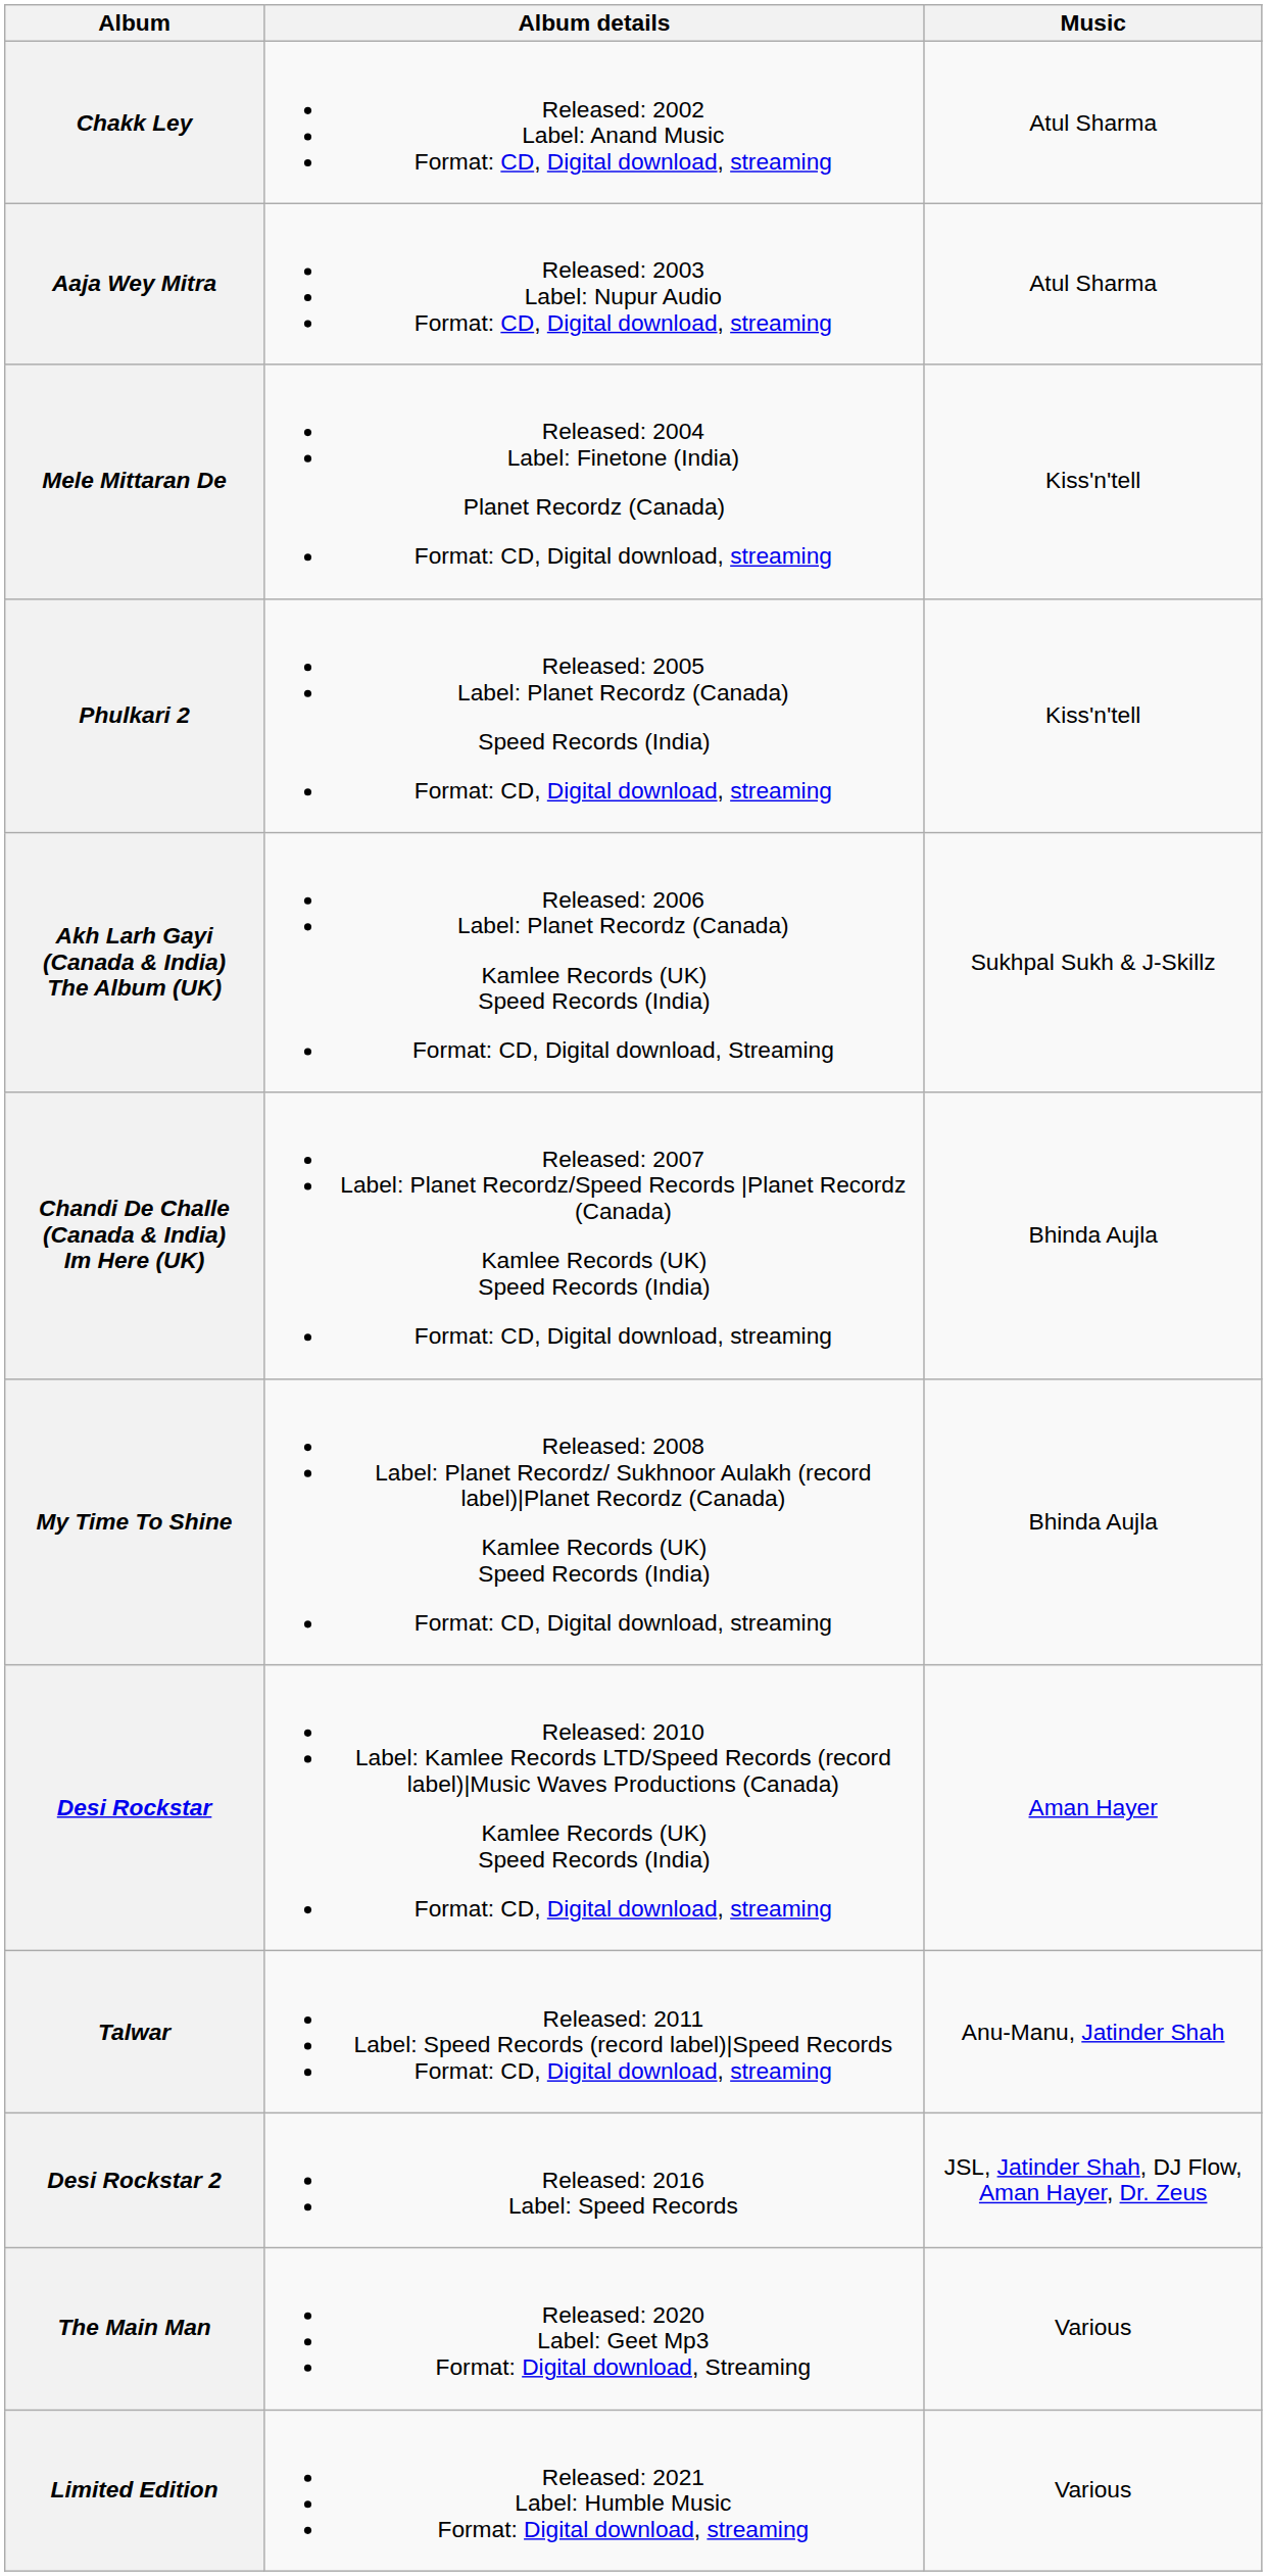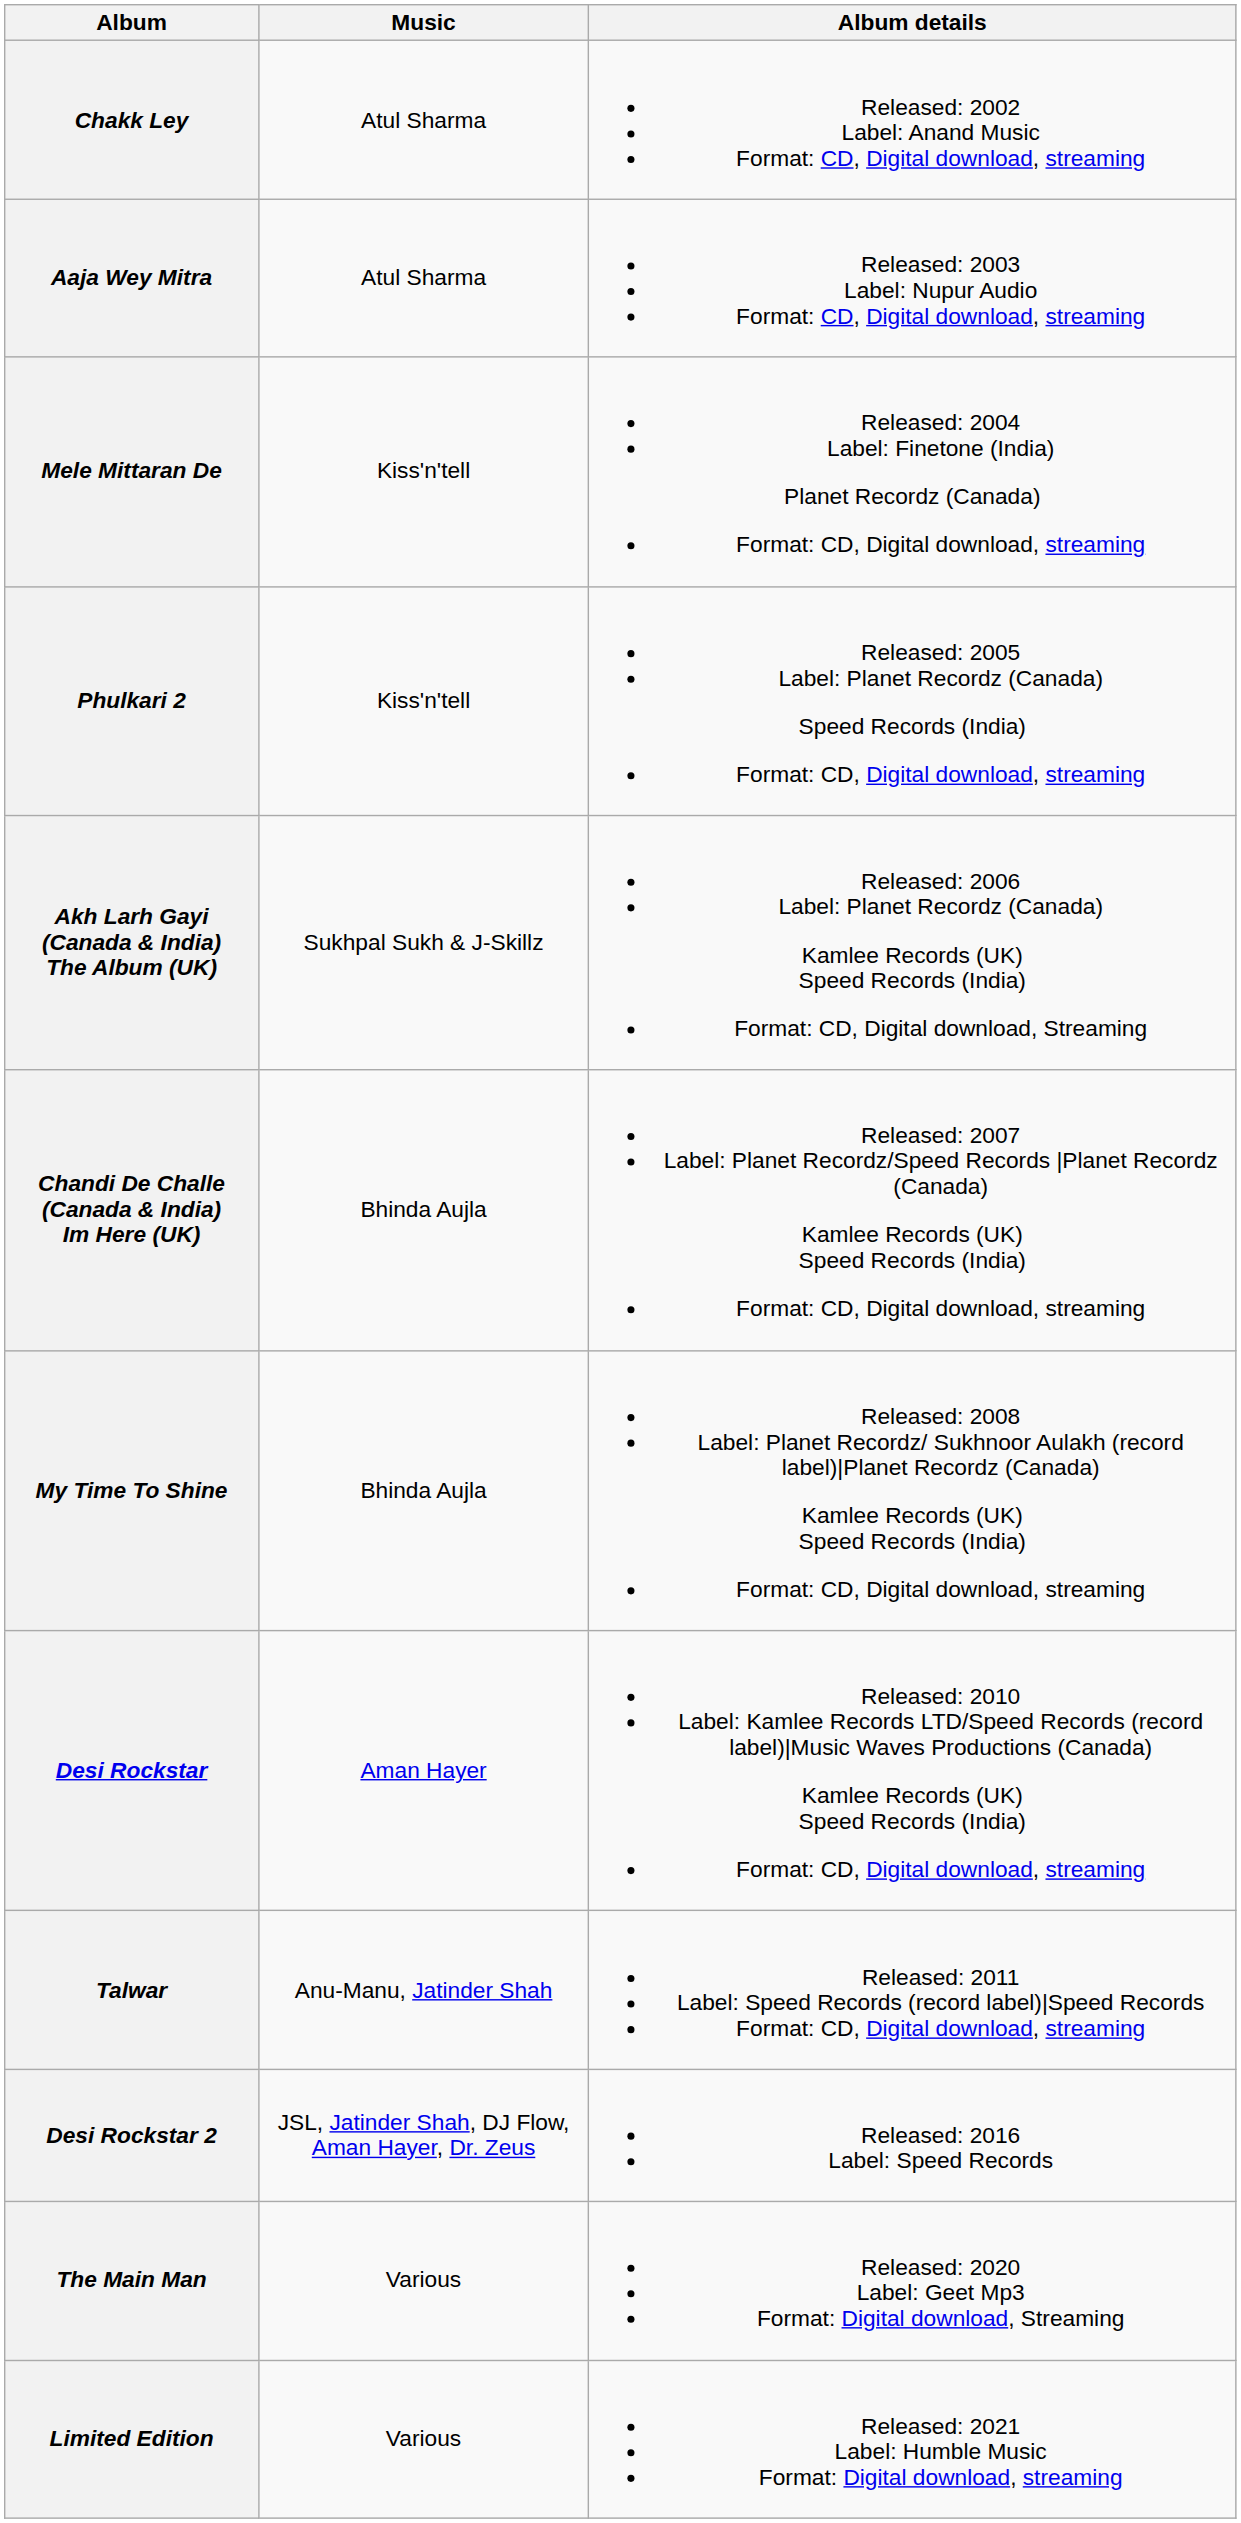 <table class="wikitable plainrowheaders" style="text-align:center;">
 <tr>
 <th>Album</th>
+<th>Music</th>
 <th>Album details</th>
-<th>Music</th>
 </tr>
 <tr>
 <th scope="row"><em>Chakk Ley</em></th>
+<td>Atul Sharma</td>
 <td><br><ul><li>Released: 2002</li><li>Label: Anand Music</li><li>Format: <a href='#'>CD</a>, <a href='#'>Digital download</a>, <a href='#'>streaming</a></li></ul></td>
-<td>Atul Sharma</td>
 </tr>
 <tr>
 <th scope="row"><em>Aaja Wey Mitra</em></th>
+<td>Atul Sharma</td>
 <td><br><ul><li>Released: 2003</li><li>Label: Nupur Audio</li><li>Format: <a href='#'>CD</a>, <a href='#'>Digital download</a>, <a href='#'>streaming</a></li></ul></td>
-<td>Atul Sharma</td>
 </tr>
 <tr>
 <th scope="row"><em>Mele Mittaran De</em></th>
+<td>Kiss'n'tell</td>
 <td><br><ul><li>Released: 2004</li><li>Label: Finetone (India)</li></ul>Planet Recordz (Canada)<ul><li>Format: CD, Digital download, <a href='#'>streaming</a></li></ul></td>
-<td>Kiss'n'tell</td>
 </tr>
 <tr>
 <th scope="row"><em>Phulkari 2</em></th>
+<td>Kiss'n'tell</td>
 <td><br><ul><li>Released: 2005</li><li>Label: Planet Recordz (Canada)</li></ul>Speed Records (India)<ul><li>Format: CD, <a href='#'>Digital download</a>, <a href='#'>streaming</a></li></ul></td>
-<td>Kiss'n'tell</td>
 </tr>
 <tr>
 <th scope="row"><em>Akh Larh Gayi (Canada & India)</em><br><em>The Album (UK)</em></th>
+<td>Sukhpal Sukh & J-Skillz</td>
 <td><br><ul><li>Released: 2006</li><li>Label: Planet Recordz (Canada)</li></ul>Kamlee Records (UK)<br>Speed Records (India)<ul><li>Format: CD, Digital download, Streaming</li></ul></td>
-<td>Sukhpal Sukh & J-Skillz</td>
 </tr>
 <tr>
 <th scope="row"><em>Chandi De Challe (Canada & India)</em><br><em>Im Here (UK)</em></th>
+<td>Bhinda Aujla</td>
 <td><br><ul><li>Released: 2007</li><li>Label: Planet Recordz/Speed Records |Planet Recordz (Canada)</li></ul>Kamlee Records (UK)<br>Speed Records (India)<ul><li>Format: CD, Digital download, streaming</li></ul></td>
-<td>Bhinda Aujla</td>
 </tr>
 <tr>
 <th scope="row"><em>My Time To Shine</em></th>
+<td>Bhinda Aujla</td>
 <td><br><ul><li>Released: 2008</li><li>Label: Planet Recordz/ Sukhnoor Aulakh (record label)|Planet Recordz (Canada)</li></ul>Kamlee Records (UK)<br>Speed Records (India)<ul><li>Format: CD, Digital download, streaming</li></ul></td>
-<td>Bhinda Aujla</td>
 </tr>
 <tr>
 <th scope="row"><em><a href='#'>Desi Rockstar</a></em></th>
+<td><a href='#'>Aman Hayer</a></td>
 <td><br><ul><li>Released: 2010</li><li>Label: Kamlee Records LTD/Speed Records (record label)|Music Waves Productions (Canada)</li></ul>Kamlee Records (UK)<br>Speed Records (India)<ul><li>Format: CD, <a href='#'>Digital download</a>, <a href='#'>streaming</a></li></ul></td>
-<td><a href='#'>Aman Hayer</a></td>
 </tr>
 <tr>
 <th scope="row"><em>Talwar</em></th>
+<td>Anu-Manu, <a href='#'>Jatinder Shah</a></td>
 <td><br><ul><li>Released: 2011</li><li>Label: Speed Records (record label)|Speed Records</li><li>Format: CD, <a href='#'>Digital download</a>, <a href='#'>streaming</a></li></ul></td>
-<td>Anu-Manu, <a href='#'>Jatinder Shah</a></td>
 </tr>
 <tr>
 <th scope="row"><em>Desi Rockstar 2</em></th>
+<td>JSL, <a href='#'>Jatinder Shah</a>, DJ Flow, <a href='#'>Aman Hayer</a>, <a href='#'>Dr. Zeus</a></td>
 <td><br><ul><li>Released: 2016</li><li>Label: Speed Records</li></ul></td>
-<td>JSL, <a href='#'>Jatinder Shah</a>, DJ Flow, <a href='#'>Aman Hayer</a>, <a href='#'>Dr. Zeus</a></td>
 </tr>
 <tr>
 <th scope="row"><em>The Main Man</em></th>
+<td>Various</td>
 <td><br><ul><li>Released: 2020</li><li>Label: Geet Mp3</li><li>Format: <a href='#'>Digital download</a>, Streaming</li></ul></td>
-<td>Various</td>
 </tr>
 <tr>
 <th scope="row"><em>Limited Edition</em></th>
+<td>Various</td>
 <td><br><ul><li>Released: 2021</li><li>Label: Humble Music</li><li>Format: <a href='#'>Digital download</a>, <a href='#'>streaming</a></li></ul></td>
-<td>Various</td>
 </tr>
 </table>
